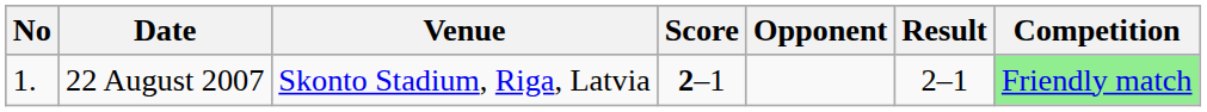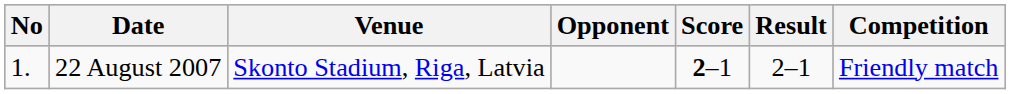 <table class="wikitable" style="font-size:100%;">
 <tr>
 <th>No</th>
 <th>Date</th>
 <th>Venue</th>
+<th>Opponent</th>
 <th>Score</th>
-<th>Opponent</th>
 <th>Result</th>
 <th>Competition</th>
 </tr>
 <tr>
 <td>1.</td>
 <td>22 August 2007</td>
 <td><a href='#'>Skonto Stadium</a>, <a href='#'>Riga</a>, Latvia</td>
+<td></td>
 <td align=center><strong>2</strong>–1</td>
-<td></td>
 <td align=center>2–1</td>
-<td style="background: lightgreen;"><a href='#'>Friendly match</a></td>
+<td><a href='#'>Friendly match</a></td>
 </tr>
 </table>
